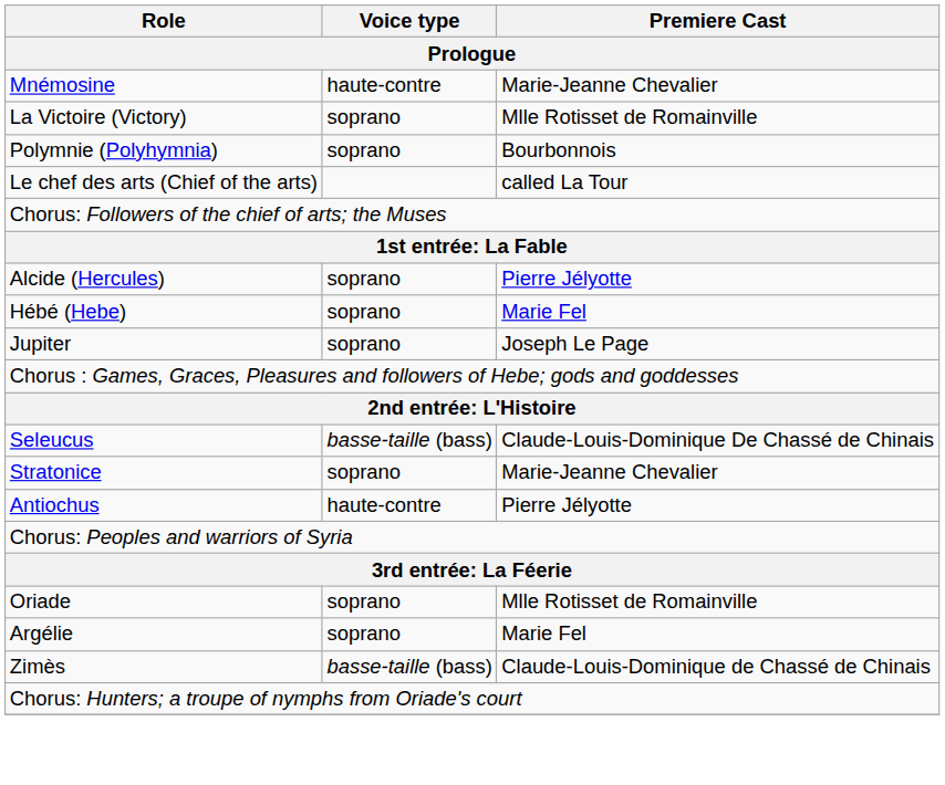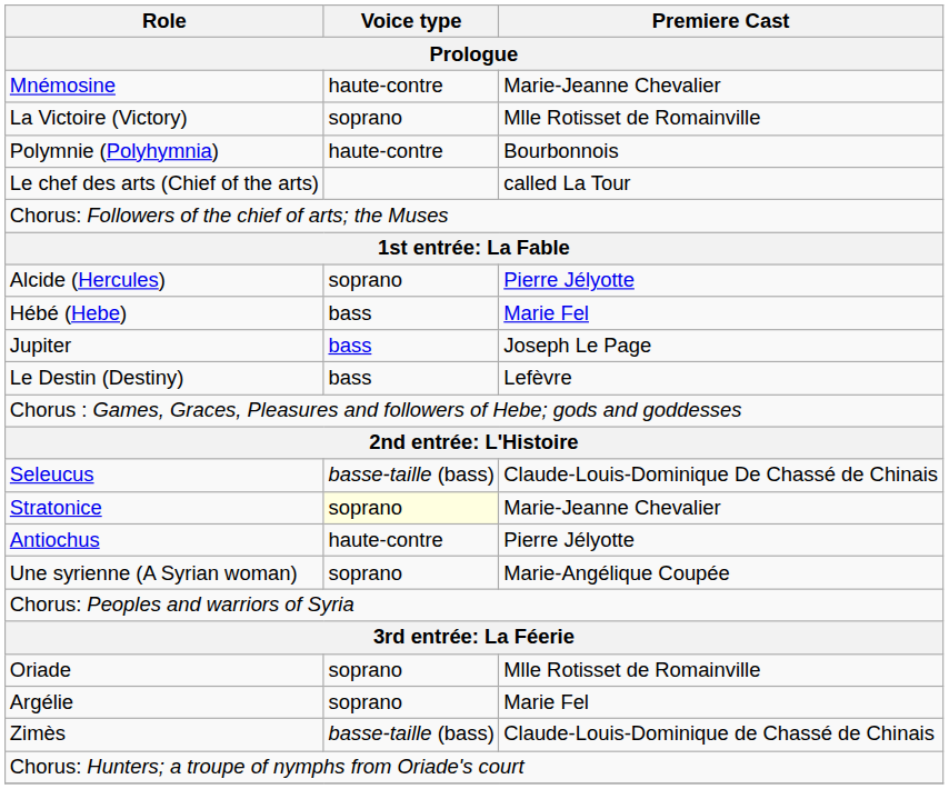 <table class="wikitable">
 <tr>
 <th>Role</th>
 <th>Voice type</th>
 <th>Premiere Cast</th>
 </tr>
 <tr>
 <th colspan="3">Prologue</th>
 </tr>
 <tr>
 <td><a href='#'>Mnémosine</a></td>
 <td>haute-contre</td>
 <td>Marie-Jeanne Chevalier</td>
 </tr>
 <tr>
 <td>La Victoire (Victory)</td>
 <td>soprano</td>
 <td>Mlle Rotisset de Romainville</td>
 </tr>
 <tr>
 <td>Polymnie (<a href='#'>Polyhymnia</a>)</td>
-<td>soprano</td>
+<td>haute-contre</td>
 <td>Bourbonnois</td>
 </tr>
 <tr>
 <td>Le chef des arts (Chief of the arts)</td>
 <td></td>
 <td> called La Tour</td>
 </tr>
 <tr>
 <td colspan="3">Chorus: <em>Followers of the chief of arts; the Muses</em></td>
 </tr>
 <tr>
 <th colspan="3">1st entrée: La Fable</th>
 </tr>
 <tr>
 <td>Alcide (<a href='#'>Hercules</a>)</td>
 <td>soprano</td>
 <td><a href='#'>Pierre Jélyotte</a></td>
 </tr>
 <tr>
 <td>Hébé (<a href='#'>Hebe</a>)</td>
-<td>soprano</td>
+<td>bass</td>
 <td><a href='#'>Marie Fel</a></td>
 </tr>
 <tr>
 <td>Jupiter</td>
-<td>soprano</td>
+<td><a href='#'>bass</a></td>
 <td>Joseph Le Page</td>
+</tr>
+<tr>
+<td>Le Destin (Destiny)</td>
+<td>bass</td>
+<td>Lefèvre</td>
 </tr>
 <tr>
 <td colspan="3">Chorus : <em>Games, Graces, Pleasures and followers of Hebe; gods and goddesses</em></td>
 </tr>
 <tr>
 <th colspan="3">2nd entrée: L'Histoire</th>
 </tr>
 <tr>
 <td><a href='#'>Seleucus</a></td>
 <td><em>basse-taille</em> (bass)</td>
 <td>Claude-Louis-Dominique De Chassé de Chinais</td>
 </tr>
 <tr>
 <td><a href='#'>Stratonice</a></td>
-<td>soprano</td>
+<td style="background: lightyellow;">soprano</td>
 <td>Marie-Jeanne Chevalier</td>
 </tr>
 <tr>
 <td><a href='#'>Antiochus</a></td>
 <td>haute-contre</td>
 <td>Pierre Jélyotte</td>
+</tr>
+<tr>
+<td>Une syrienne (A Syrian woman)</td>
+<td>soprano</td>
+<td>Marie-Angélique Coupée</td>
 </tr>
 <tr>
 <td colspan="3">Chorus: <em>Peoples and warriors of Syria</em></td>
 </tr>
 <tr>
 <th colspan="3">3rd entrée: La Féerie</th>
 </tr>
 <tr>
 <td>Oriade</td>
 <td>soprano</td>
 <td>Mlle Rotisset de Romainville</td>
 </tr>
 <tr>
 <td>Argélie</td>
 <td>soprano</td>
 <td>Marie Fel</td>
 </tr>
 <tr>
 <td>Zimès</td>
 <td><em>basse-taille</em> (bass)</td>
 <td>Claude-Louis-Dominique de Chassé de Chinais</td>
 </tr>
 <tr>
 <td colspan="3">Chorus: <em>Hunters; a troupe of nymphs from Oriade's court</em></td>
 </tr>
 <tr>
 </tr>
 </table>
